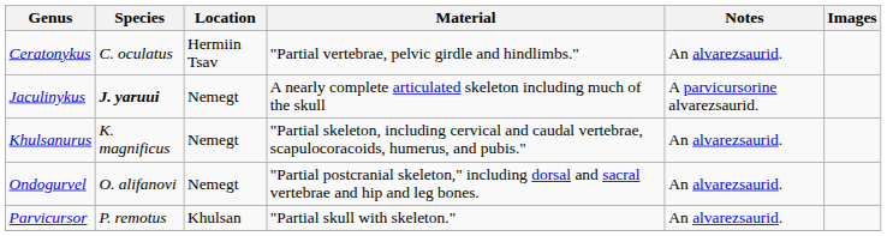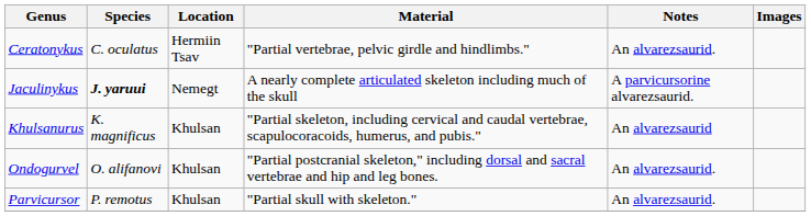 <table class="wikitable sortable">
 <tr>
 <th>Genus</th>
 <th>Species</th>
 <th>Location</th>
 <th>Material</th>
 <th>Notes</th>
 <th>Images</th>
 </tr>
 <tr>
 <td><em><a href='#'>Ceratonykus</a></em></td>
 <td><em>C. oculatus</em></td>
 <td>Hermiin Tsav</td>
 <td>"Partial vertebrae, pelvic girdle and hindlimbs."</td>
 <td>An <a href='#'>alvarezsaurid</a>.</td>
 <td></td>
 </tr>
 <tr>
 <td><em><a href='#'>Jaculinykus</a></em></td>
 <td><strong><em>J. yaruui</em></strong></td>
 <td>Nemegt</td>
 <td>A nearly complete <a href='#'>articulated</a> skeleton including much of the skull</td>
 <td>A <a href='#'>parvicursorine</a> alvarezsaurid.</td>
 <td></td>
 </tr>
 <tr>
 <td><em><a href='#'>Khulsanurus</a></em></td>
 <td><em>K. magnificus</em></td>
-<td>Nemegt</td>
+<td>Khulsan</td>
 <td>"Partial skeleton, including cervical and caudal vertebrae, scapulocoracoids, humerus, and pubis."</td>
-<td>An <a href='#'>alvarezsaurid</a>.</td>
+<td>An <a href='#'>alvarezsaurid</a></td>
 <td></td>
 </tr>
 <tr>
 <td><em><a href='#'>Ondogurvel</a></em></td>
 <td><em>O. alifanovi</em></td>
-<td>Nemegt</td>
+<td>Khulsan</td>
 <td>"Partial postcranial skeleton," including <a href='#'>dorsal</a> and <a href='#'>sacral</a> vertebrae and hip and leg bones.</td>
 <td>An <a href='#'>alvarezsaurid</a>.</td>
 <td></td>
 </tr>
 <tr>
 <td><em><a href='#'>Parvicursor</a></em></td>
 <td><em>P. remotus</em></td>
 <td>Khulsan</td>
 <td>"Partial skull with skeleton."</td>
 <td>An <a href='#'>alvarezsaurid</a>.</td>
 <td></td>
 </tr>
 <tr>
 </tr>
 </table>
